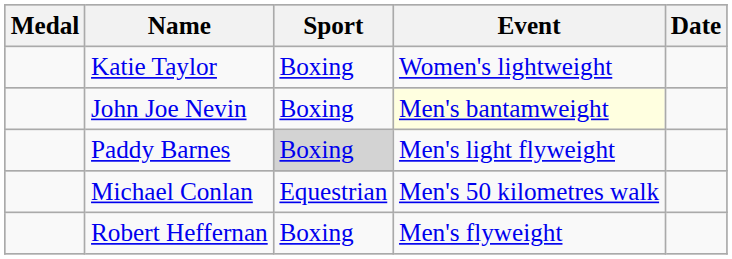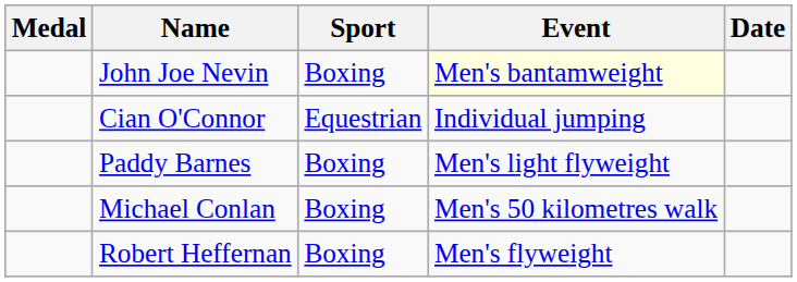 <table class="wikitable sortable" style="font-size: 95%;">
 <tr>
 <th>Medal</th>
 <th>Name</th>
 <th>Sport</th>
 <th>Event</th>
 <th>Date</th>
 </tr>
 <tr>
 <td></td>
-<td><a href='#'>Katie Taylor</a></td>
-<td><a href='#'>Boxing</a></td>
-<td><a href='#'>Women's lightweight</a></td>
-<td></td>
-</tr>
-<tr>
-<td></td>
 <td><a href='#'>John Joe Nevin</a></td>
 <td><a href='#'>Boxing</a></td>
 <td style="background: lightyellow;"><a href='#'>Men's bantamweight</a></td>
 <td></td>
 </tr>
 <tr>
 <td></td>
+<td><a href='#'>Cian O'Connor</a></td>
+<td><a href='#'>Equestrian</a></td>
+<td><a href='#'>Individual jumping</a></td>
+<td></td>
+</tr>
+<tr>
+<td></td>
 <td><a href='#'>Paddy Barnes</a></td>
-<td style="background: lightgrey;"><a href='#'>Boxing</a></td>
+<td><a href='#'>Boxing</a></td>
 <td><a href='#'>Men's light flyweight</a></td>
 <td></td>
 </tr>
 <tr>
 <td></td>
 <td><a href='#'>Michael Conlan</a></td>
-<td><a href='#'>Equestrian</a></td>
+<td><a href='#'>Boxing</a></td>
 <td><a href='#'>Men's 50 kilometres walk</a></td>
 <td></td>
 </tr>
 <tr>
 <td></td>
 <td><a href='#'>Robert Heffernan</a></td>
 <td><a href='#'>Boxing</a></td>
 <td><a href='#'>Men's flyweight</a></td>
 <td></td>
 </tr>
 </table>
